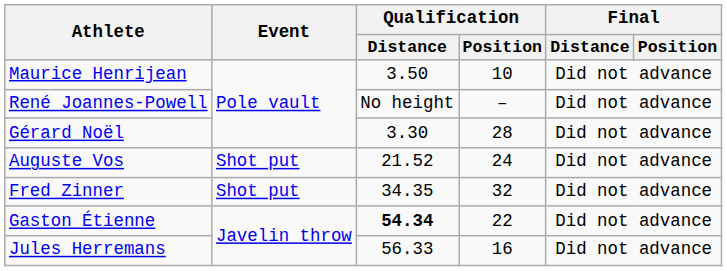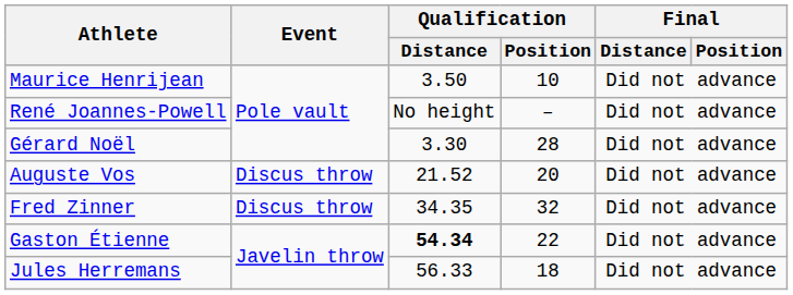 <table class=wikitable style=font-size:90%;text-align:center>
 <tr>
 <th rowspan=2>Athlete</th>
 <th rowspan=2>Event</th>
 <th colspan=2>Qualification</th>
 <th colspan=2>Final</th>
 </tr>
 <tr style=font-size:95%>
 <th>Distance</th>
 <th>Position</th>
 <th>Distance</th>
 <th>Position</th>
 </tr>
 <tr>
 <td align=left><a href='#'>Maurice Henrijean</a></td>
 <td align=left rowspan=3><a href='#'>Pole vault</a></td>
 <td>3.50</td>
 <td>10</td>
 <td colspan=2>Did not advance</td>
 </tr>
 <tr>
 <td align=left><a href='#'>René Joannes-Powell</a></td>
 <td>No height</td>
 <td>–</td>
 <td colspan=2>Did not advance</td>
 </tr>
 <tr>
 <td align=left><a href='#'>Gérard Noël</a></td>
 <td>3.30</td>
 <td>28</td>
 <td colspan=2>Did not advance</td>
 </tr>
 <tr>
 <td align=left><a href='#'>Auguste Vos</a></td>
-<td align=left><a href='#'>Shot put</a></td>
+<td align=left><a href='#'>Discus throw</a></td>
 <td>21.52</td>
-<td>24</td>
+<td>20</td>
 <td colspan=2>Did not advance</td>
 </tr>
 <tr>
 <td align=left><a href='#'>Fred Zinner</a></td>
-<td align=left><a href='#'>Shot put</a></td>
+<td align=left><a href='#'>Discus throw</a></td>
 <td>34.35</td>
 <td>32</td>
 <td colspan=2>Did not advance</td>
 </tr>
 <tr>
 <td align=left><a href='#'>Gaston Étienne</a></td>
 <td align=left rowspan=2><a href='#'>Javelin throw</a></td>
 <td><strong>54.34</strong></td>
 <td>22</td>
 <td colspan=2>Did not advance</td>
 </tr>
 <tr>
 <td align=left><a href='#'>Jules Herremans</a></td>
 <td>56.33</td>
-<td>16</td>
+<td>18</td>
 <td colspan=2>Did not advance</td>
 </tr>
 </table>
